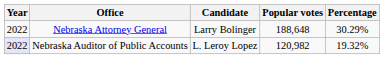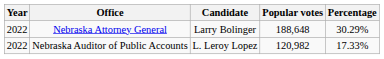 <table class="wikitable" style="text-align:center;">
 <tr>
 <th>Year</th>
 <th>Office</th>
 <th>Candidate</th>
 <th>Popular votes</th>
 <th>Percentage</th>
 </tr>
 <tr>
 <td>2022</td>
 <td><a href='#'>Nebraska Attorney General</a></td>
 <td>Larry Bolinger</td>
 <td>188,648</td>
 <td>30.29%</td>
 </tr>
 <tr>
-<td style="background: lavender;">2022</td>
+<td>2022</td>
 <td>Nebraska Auditor of Public Accounts</td>
 <td>L. Leroy Lopez</td>
 <td>120,982</td>
-<td>19.32%</td>
+<td>17.33%</td>
 </tr>
 </table>
